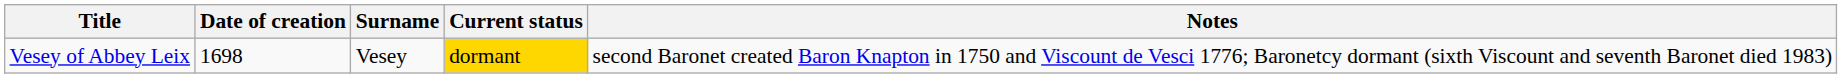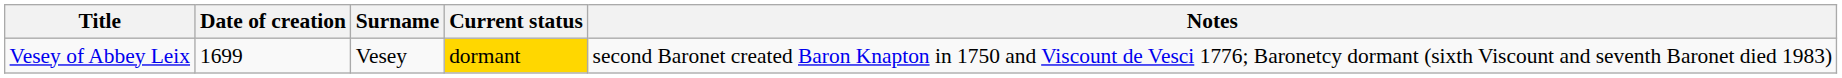 <table class="wikitable">
 <tr>
 <th>Title</th>
 <th>Date of creation</th>
 <th>Surname</th>
 <th>Current status</th>
 <th>Notes</th>
 </tr>
 <tr>
 <td><a href='#'>Vesey of Abbey Leix</a></td>
-<td>1698</td>
+<td>1699</td>
 <td>Vesey</td>
 <td style="background: gold;">dormant</td>
 <td>second Baronet created <a href='#'>Baron Knapton</a> in 1750 and <a href='#'>Viscount de Vesci</a> 1776; Baronetcy dormant (sixth Viscount and seventh Baronet died 1983)</td>
 </tr>
 </table>
